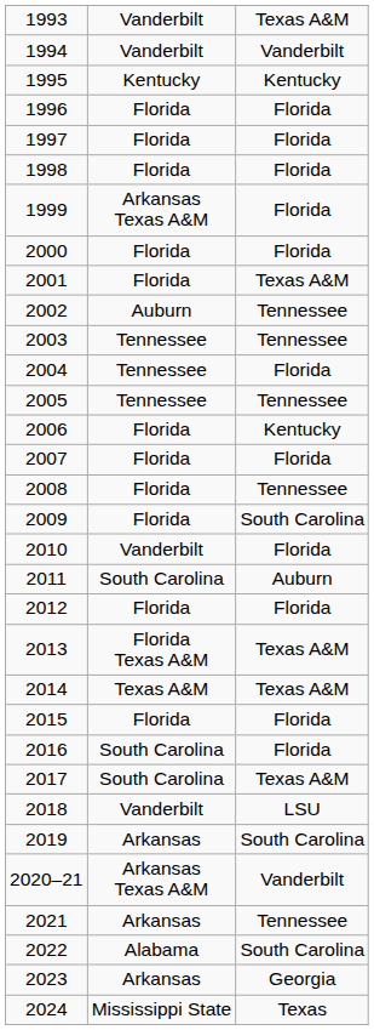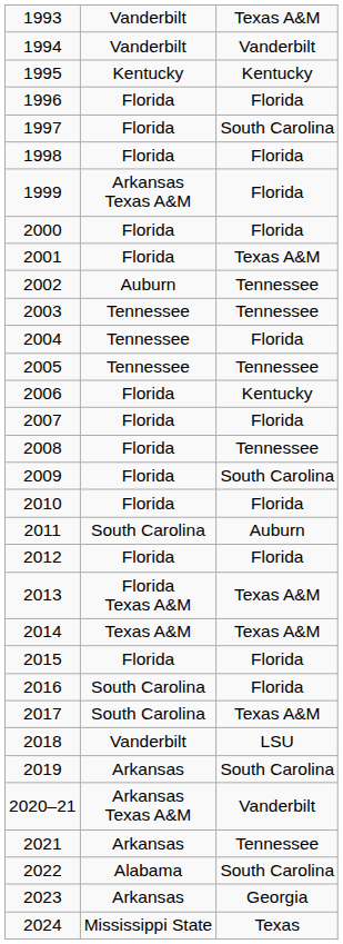 <table class="wikitable" style="text-align: center;">
 <tr>
 </tr>
 <tr>
 <td>1993</td>
 <td>Vanderbilt</td>
 <td>Texas A&M</td>
 </tr>
 <tr>
 <td>1994</td>
 <td>Vanderbilt</td>
 <td>Vanderbilt</td>
 </tr>
 <tr>
 <td>1995</td>
 <td>Kentucky</td>
 <td>Kentucky</td>
 </tr>
 <tr>
 <td>1996</td>
 <td>Florida</td>
 <td>Florida</td>
 </tr>
 <tr>
 <td>1997</td>
 <td>Florida</td>
-<td>Florida</td>
+<td>South Carolina</td>
 </tr>
 <tr>
 <td>1998</td>
 <td>Florida</td>
 <td>Florida</td>
 </tr>
 <tr>
 <td>1999</td>
 <td>Arkansas<br>Texas A&M</td>
 <td>Florida</td>
 </tr>
 <tr>
 <td>2000</td>
 <td>Florida</td>
 <td>Florida</td>
 </tr>
 <tr>
 <td>2001</td>
 <td>Florida</td>
 <td>Texas A&M</td>
 </tr>
 <tr>
 <td>2002</td>
 <td>Auburn</td>
 <td>Tennessee</td>
 </tr>
 <tr>
 <td>2003</td>
 <td>Tennessee</td>
 <td>Tennessee</td>
 </tr>
 <tr>
 <td>2004</td>
 <td>Tennessee</td>
 <td>Florida</td>
 </tr>
 <tr>
 <td>2005</td>
 <td>Tennessee</td>
 <td>Tennessee</td>
 </tr>
 <tr>
 <td>2006</td>
 <td>Florida</td>
 <td>Kentucky</td>
 </tr>
 <tr>
 <td>2007</td>
 <td>Florida</td>
 <td>Florida</td>
 </tr>
 <tr>
 <td>2008</td>
 <td>Florida</td>
 <td>Tennessee</td>
 </tr>
 <tr>
 <td>2009</td>
 <td>Florida</td>
 <td>South Carolina</td>
 </tr>
 <tr>
 <td>2010</td>
-<td>Vanderbilt</td>
+<td>Florida</td>
 <td>Florida</td>
 </tr>
 <tr>
 <td>2011</td>
 <td>South Carolina</td>
 <td>Auburn</td>
 </tr>
 <tr>
 <td>2012</td>
 <td>Florida</td>
 <td>Florida</td>
 </tr>
 <tr>
 <td>2013</td>
 <td>Florida<br>Texas A&M</td>
 <td>Texas A&M</td>
 </tr>
 <tr>
 <td>2014</td>
 <td>Texas A&M</td>
 <td>Texas A&M</td>
 </tr>
 <tr>
 <td>2015</td>
 <td>Florida</td>
 <td>Florida</td>
 </tr>
 <tr>
 <td>2016</td>
 <td>South Carolina</td>
 <td>Florida</td>
 </tr>
 <tr>
 <td>2017</td>
 <td>South Carolina</td>
 <td>Texas A&M</td>
 </tr>
 <tr>
 <td>2018</td>
 <td>Vanderbilt</td>
 <td>LSU</td>
 </tr>
 <tr>
 <td>2019</td>
 <td>Arkansas</td>
 <td>South Carolina</td>
 </tr>
 <tr>
 <td>2020–21</td>
 <td>Arkansas<br>Texas A&M</td>
 <td>Vanderbilt</td>
 </tr>
 <tr>
 <td>2021</td>
 <td>Arkansas</td>
 <td>Tennessee</td>
 </tr>
 <tr>
 <td>2022</td>
 <td>Alabama</td>
 <td>South Carolina</td>
 </tr>
 <tr>
 <td>2023</td>
 <td>Arkansas</td>
 <td>Georgia</td>
 </tr>
 <tr>
 <td>2024</td>
 <td>Mississippi State</td>
 <td>Texas</td>
 </tr>
 </table>
